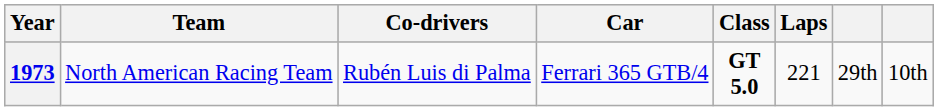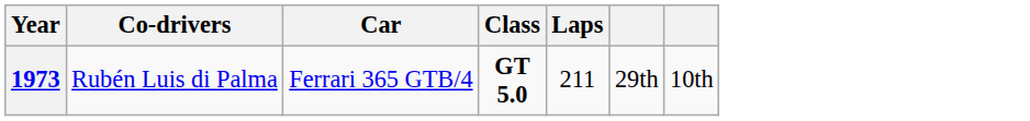 <table class="wikitable" style="text-align:center; font-size:90%">
 <tr>
 <th>Year</th>
-<th>Team</th>
 <th>Co-drivers</th>
 <th>Car</th>
 <th>Class</th>
 <th>Laps</th>
 <th></th>
 <th></th>
 </tr>
 <tr>
 <th><a href='#'>1973</a></th>
-<td align="left"> <a href='#'>North American Racing Team</a></td>
 <td align="left"> <a href='#'>Rubén Luis di Palma</a></td>
 <td align="left"><a href='#'>Ferrari 365 GTB/4</a></td>
 <td><strong>GT<br>5.0</strong></td>
-<td>221</td>
+<td>211</td>
 <td>29th</td>
 <td>10th</td>
 </tr>
 </table>
